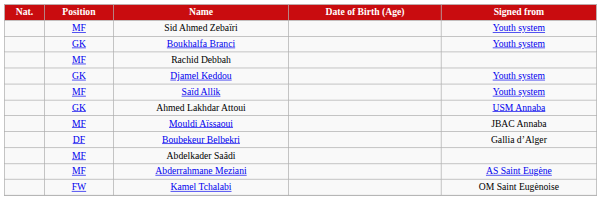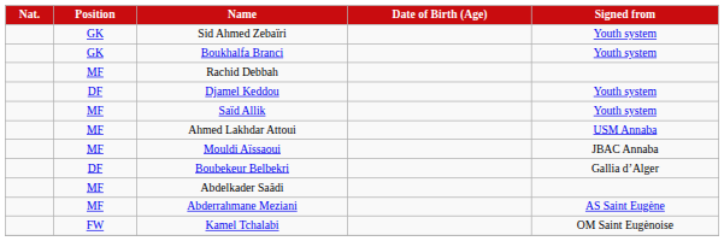 <table class="wikitable" style="text-align:center; font-size:90%; width:70%">
 <tr>
 <th style="background:#c90c0f; color:white; text-align:center;">Nat.</th>
 <th style="background:#c90c0f; color:white; text-align:center;">Position</th>
 <th style="background:#c90c0f; color:white; text-align:center;">Name</th>
 <th style="background:#c90c0f; color:white; text-align:center;">Date of Birth (Age)</th>
 <th style="background:#c90c0f; color:white; text-align:center;">Signed from</th>
 </tr>
 <tr>
 <td></td>
-<td><a href='#'>MF</a></td>
+<td><a href='#'>GK</a></td>
 <td>Sid Ahmed Zebaïri</td>
 <td></td>
 <td> <a href='#'>Youth system</a></td>
 </tr>
 <tr>
 <td></td>
 <td><a href='#'>GK</a></td>
 <td><a href='#'>Boukhalfa Branci</a></td>
 <td></td>
 <td> <a href='#'>Youth system</a></td>
 </tr>
 <tr>
 <td></td>
 <td><a href='#'>MF</a></td>
 <td>Rachid Debbah</td>
 <td></td>
 <td></td>
 </tr>
 <tr>
 <td></td>
-<td><a href='#'>GK</a></td>
+<td><a href='#'>DF</a></td>
 <td><a href='#'>Djamel Keddou</a></td>
 <td></td>
 <td> <a href='#'>Youth system</a></td>
 </tr>
 <tr>
 <td></td>
 <td><a href='#'>MF</a></td>
 <td><a href='#'>Saïd Allik</a></td>
 <td></td>
 <td> <a href='#'>Youth system</a></td>
 </tr>
 <tr>
 <td></td>
-<td><a href='#'>GK</a></td>
+<td><a href='#'>MF</a></td>
 <td>Ahmed Lakhdar Attoui</td>
 <td></td>
 <td> <a href='#'>USM Annaba</a></td>
 </tr>
 <tr>
 <td></td>
 <td><a href='#'>MF</a></td>
 <td><a href='#'>Mouldi Aïssaoui</a></td>
 <td></td>
 <td> JBAC Annaba</td>
 </tr>
 <tr>
 <td></td>
 <td><a href='#'>DF</a></td>
 <td><a href='#'>Boubekeur Belbekri</a></td>
 <td></td>
 <td> Gallia d’Alger</td>
 </tr>
 <tr>
 <td></td>
 <td><a href='#'>MF</a></td>
 <td>Abdelkader Saâdi</td>
 <td></td>
 <td></td>
 </tr>
 <tr>
 <td></td>
 <td><a href='#'>MF</a></td>
 <td><a href='#'>Abderrahmane Meziani</a></td>
 <td></td>
 <td> <a href='#'>AS Saint Eugène</a></td>
 </tr>
 <tr>
 <td></td>
 <td><a href='#'>FW</a></td>
 <td><a href='#'>Kamel Tchalabi</a></td>
 <td></td>
 <td> OM Saint Eugènoise</td>
 </tr>
 <tr>
 </tr>
 </table>
